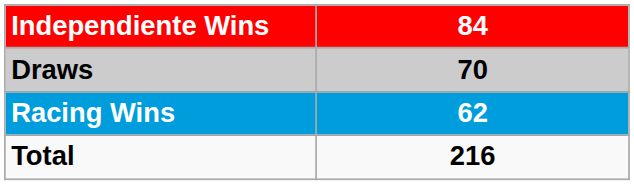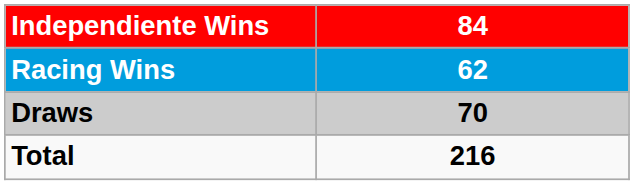 <table class="wikitable">
 <tr>
 <td style="color:white; background:red"><strong>Independiente Wins</strong></td>
 <td style="color:white; background:red" align="center" width=40px><strong>84</strong></td>
 </tr>
 <tr>
+<td style="color:white; background:#009DDD" width=175><strong>Racing Wins</strong></td>
+<td style="color:white; background:#009DDD" width=175 align="center" width=40px><strong>62</strong></td>
+</tr>
+<tr>
 <td style="color:#000000; background:#cccccc"><strong>Draws</strong></td>
 <td style="color:#000000; background:#cccccc" align="center" width=40px><strong>70</strong></td>
-</tr>
-<tr>
-<td style="color:white; background:#009DDD" width=175><strong>Racing Wins</strong></td>
-<td style="color:white; background:#009DDD" width=175 align="center" width=40px><strong>62</strong></td>
 </tr>
 <tr>
 <td><strong>Total</strong></td>
 <td align="center" width=40px><strong>216</strong></td>
 </tr>
 </table>
